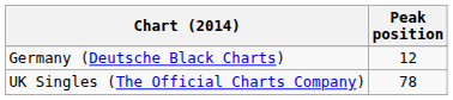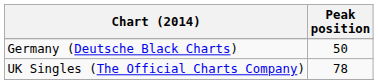 <table class="wikitable sortable plainrowheaders">
 <tr>
 <th scope="col">Chart (2014)</th>
 <th scope="col">Peak<br>position</th>
 </tr>
 <tr>
 </tr>
 <tr>
 </tr>
 <tr>
 <td>Germany (<a href='#'>Deutsche Black Charts</a>)</td>
-<td align="center">12</td>
+<td align="center">50</td>
 </tr>
 <tr>
 <td>UK Singles (<a href='#'>The Official Charts Company</a>)</td>
 <td align="center">78</td>
 </tr>
 <tr>
 </tr>
 <tr>
 </tr>
 <tr>
 </tr>
 <tr>
 </tr>
 </table>
